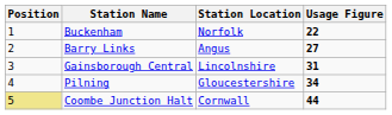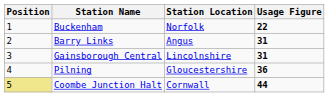 <table class="wikitable mw-collapsible">
 <tr>
 <th>Position</th>
 <th>Station Name</th>
 <th>Station Location</th>
 <th>Usage Figure</th>
 </tr>
 <tr>
 <td>1</td>
 <td><a href='#'>Buckenham</a></td>
 <td><a href='#'>Norfolk</a></td>
 <td><strong>22</strong></td>
 </tr>
 <tr>
 <td>2</td>
 <td><a href='#'>Barry Links</a></td>
 <td><a href='#'>Angus</a></td>
-<td><strong>27</strong></td>
+<td><strong>31</strong></td>
 </tr>
 <tr>
 <td>3</td>
 <td><a href='#'>Gainsborough Central</a></td>
 <td><a href='#'>Lincolnshire</a></td>
 <td><strong>31</strong></td>
 </tr>
 <tr>
 <td>4</td>
 <td><a href='#'>Pilning</a></td>
 <td><a href='#'>Gloucestershire</a></td>
-<td><strong>34</strong></td>
+<td><strong>36</strong></td>
 </tr>
 <tr>
 <td style="background: khaki;">5</td>
 <td><a href='#'>Coombe Junction Halt</a></td>
 <td><a href='#'>Cornwall</a></td>
 <td><strong>44</strong></td>
 </tr>
 </table>
